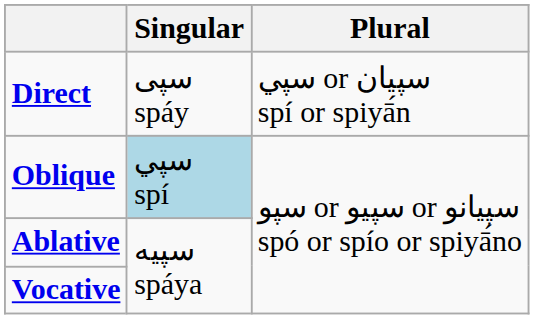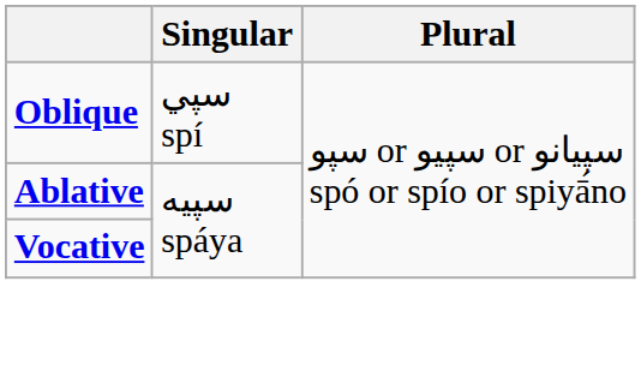 <table class="wikitable">
 <tr>
 <th></th>
 <th>Singular</th>
 <th>Plural</th>
 </tr>
 <tr>
-<td><strong><a href='#'>Direct</a></strong></td>
-<td>سپی<br>spáy</td>
-<td>سپي or سپیان<br>spí or spiyā́n</td>
-</tr>
-<tr>
 <td><strong><a href='#'>Oblique</a></strong></td>
-<td style="background: lightblue;">سپي<br>spí</td>
+<td>سپي<br>spí</td>
 <td rowspan="3">سپو or سپیو or سپیانو<br>spó or spío or spiyā́no</td>
 </tr>
 <tr>
 <td><strong><a href='#'>Ablative</a></strong></td>
 <td rowspan="2">سپیه<br>spáya</td>
 </tr>
 <tr>
 <td><strong><a href='#'>Vocative</a></strong></td>
 </tr>
 </table>
